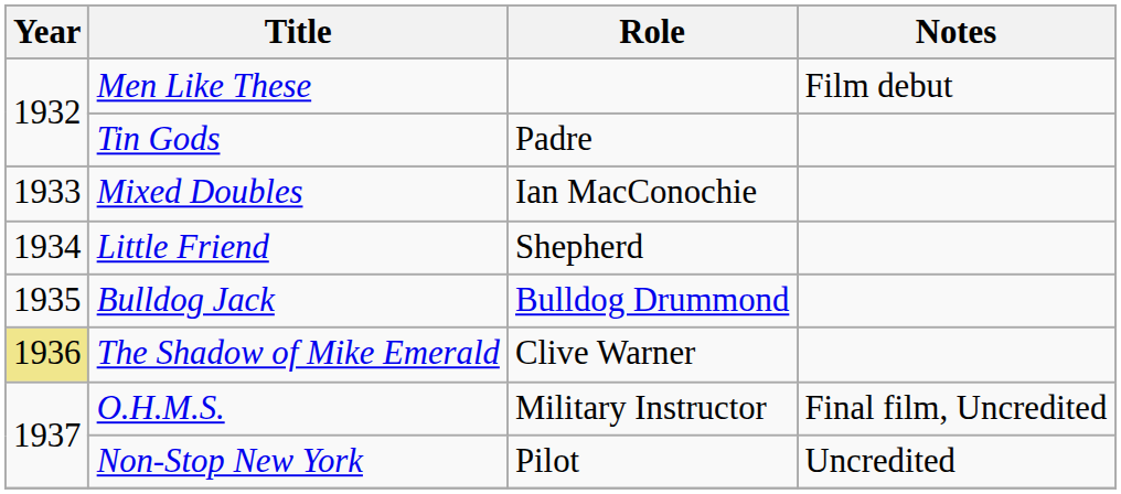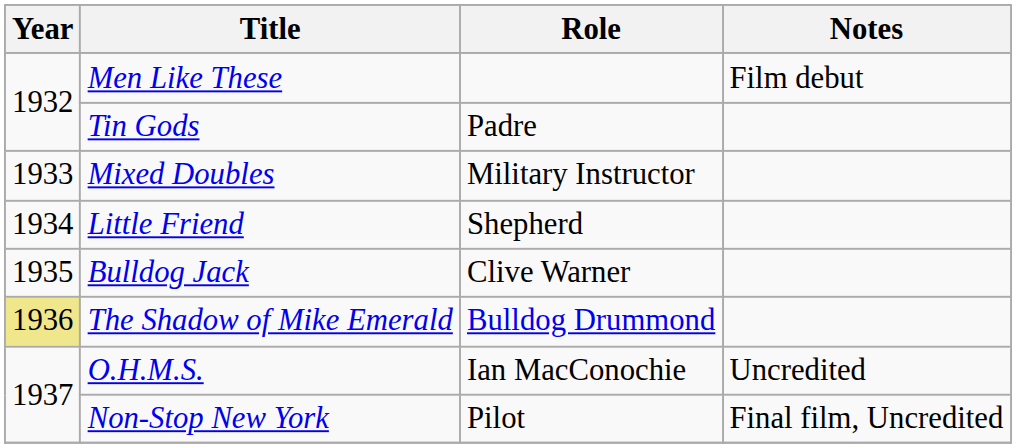 <table class="wikitable">
 <tr>
 <th>Year</th>
 <th>Title</th>
 <th>Role</th>
 <th>Notes</th>
 </tr>
 <tr>
 <td rowspan=2>1932</td>
 <td><em><a href='#'>Men Like These</a></em></td>
 <td></td>
 <td>Film debut</td>
 </tr>
 <tr>
 <td><em><a href='#'>Tin Gods</a></em></td>
 <td>Padre</td>
 <td></td>
 </tr>
 <tr>
 <td>1933</td>
 <td><em><a href='#'>Mixed Doubles</a></em></td>
-<td>Ian MacConochie</td>
+<td>Military Instructor</td>
 <td></td>
 </tr>
 <tr>
 <td>1934</td>
 <td><em><a href='#'>Little Friend</a></em></td>
 <td>Shepherd</td>
 <td></td>
 </tr>
 <tr>
 <td>1935</td>
 <td><em><a href='#'>Bulldog Jack</a></em></td>
-<td><a href='#'>Bulldog Drummond</a></td>
+<td>Clive Warner</td>
 <td></td>
 </tr>
 <tr>
 <td style="background: khaki;">1936</td>
 <td><em><a href='#'>The Shadow of Mike Emerald</a></em></td>
-<td>Clive Warner</td>
+<td><a href='#'>Bulldog Drummond</a></td>
 <td></td>
 </tr>
 <tr>
 <td rowspan=2>1937</td>
 <td><em><a href='#'>O.H.M.S.</a></em></td>
-<td>Military Instructor</td>
-<td>Final film, Uncredited</td>
+<td>Ian MacConochie</td>
+<td>Uncredited</td>
 </tr>
 <tr>
 <td><em><a href='#'>Non-Stop New York</a></em></td>
 <td>Pilot</td>
-<td>Uncredited</td>
+<td>Final film, Uncredited</td>
 </tr>
 <tr>
 </tr>
 </table>
